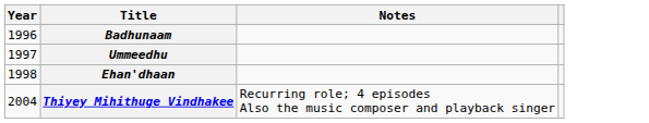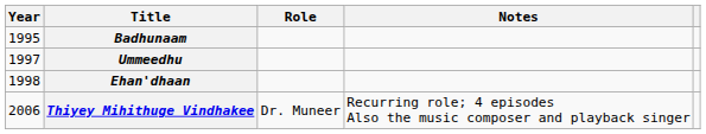 <table class="wikitable sortable plainrowheaders">
 <tr style="background:#ccc; text-align:center;">
 <th scope="col">Year</th>
 <th scope="col">Title</th>
+<th scope="col">Role</th>
 <th scope="col">Notes</th>
 <th scope="col" class="unsortable"></th>
 </tr>
 <tr>
-<td>1996</td>
+<td>1995</td>
 <th scope="row"><em>Badhunaam</em></th>
+<td></td>
 <td></td>
 <td></td>
 </tr>
 <tr>
 <td>1997</td>
 <th scope="row"><em>Ummeedhu</em></th>
 <td></td>
 <td></td>
+<td></td>
 </tr>
 <tr>
 <td>1998</td>
 <th scope="row"><em>Ehan'dhaan</em></th>
 <td></td>
 <td></td>
+<td></td>
 </tr>
 <tr>
-<td>2004</td>
+<td>2006</td>
 <th scope="row"><em><a href='#'>Thiyey Mihithuge Vindhakee</a></em></th>
+<td>Dr. Muneer</td>
 <td>Recurring role; 4 episodes<br>Also the music composer and playback singer</td>
 <td style="text-align: center;"></td>
 </tr>
 </table>
